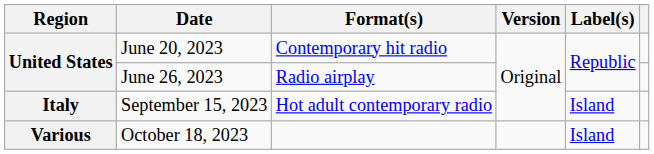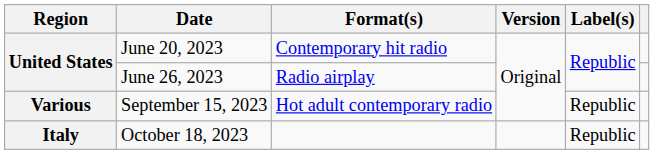 <table class="wikitable plainrowheaders">
 <tr>
 <th scope="col">Region</th>
 <th scope="col">Date</th>
 <th scope="col">Format(s)</th>
 <th scope="col">Version</th>
 <th scope="col">Label(s)</th>
 <th scope="col"></th>
 </tr>
 <tr>
 <th scope="row" rowspan="2">United States</th>
 <td>June 20, 2023</td>
 <td><a href='#'>Contemporary hit radio</a></td>
 <td rowspan="3">Original</td>
 <td rowspan="2"><a href='#'>Republic</a></td>
 <td style="text-align:center;"></td>
 </tr>
 <tr>
 <td>June 26, 2023</td>
 <td><a href='#'>Radio airplay</a></td>
 <td style="text-align:center;"></td>
 </tr>
 <tr>
-<th scope="row">Italy</th>
+<th scope="row">Various</th>
 <td>September 15, 2023</td>
 <td><a href='#'>Hot adult contemporary radio</a></td>
-<td><a href='#'>Island</a></td>
+<td>Republic</td>
 <td style="text-align:center;"></td>
 </tr>
 <tr>
-<th scope="row">Various</th>
+<th scope="row">Italy</th>
 <td>October 18, 2023</td>
 <td></td>
 <td></td>
-<td><a href='#'>Island</a></td>
+<td>Republic</td>
 <td style="text-align:center;"></td>
 </tr>
 </table>
